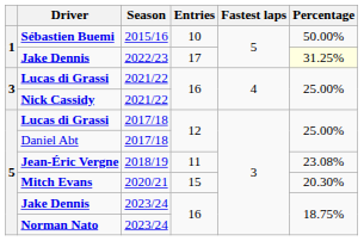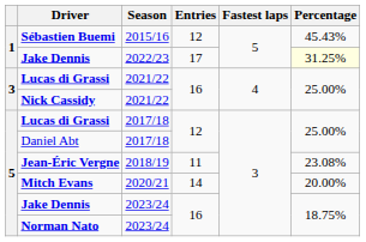 <table class="wikitable" style="text-align:center">
 <tr>
 <th></th>
 <th>Driver</th>
 <th>Season</th>
 <th>Entries</th>
 <th>Fastest laps</th>
 <th>Percentage</th>
 </tr>
 <tr>
 <th rowspan=2>1</th>
 <td align=left> <strong><a href='#'>Sébastien Buemi</a></strong></td>
 <td><a href='#'>2015/16</a></td>
-<td>10</td>
+<td>12</td>
 <td rowspan=2>5</td>
-<td>50.00%</td>
+<td>45.43%</td>
 </tr>
 <tr>
 <td align=left> <strong><a href='#'>Jake Dennis</a></strong></td>
 <td><a href='#'>2022/23</a></td>
 <td>17</td>
 <td style="background: lightyellow;">31.25%</td>
 </tr>
 <tr>
 <th rowspan=2>3</th>
 <td align=left> <strong><a href='#'>Lucas di Grassi</a></strong></td>
 <td><a href='#'>2021/22</a></td>
 <td rowspan=2>16</td>
 <td rowspan=2>4</td>
 <td rowspan=2>25.00%</td>
 </tr>
 <tr>
 <td align=left> <strong><a href='#'>Nick Cassidy</a></strong></td>
 <td><a href='#'>2021/22</a></td>
 </tr>
 <tr>
 <th rowspan=6>5</th>
 <td align=left> <strong><a href='#'>Lucas di Grassi</a></strong></td>
 <td><a href='#'>2017/18</a></td>
 <td rowspan=2>12</td>
 <td rowspan=6>3</td>
 <td rowspan=2>25.00%</td>
 </tr>
 <tr>
 <td align=left> <a href='#'>Daniel Abt</a></td>
 <td><a href='#'>2017/18</a></td>
 </tr>
 <tr>
 <td align=left> <strong><a href='#'>Jean-Éric Vergne</a></strong></td>
 <td><a href='#'>2018/19</a></td>
 <td>11</td>
 <td>23.08%</td>
 </tr>
 <tr>
 <td align=left> <strong><a href='#'>Mitch Evans</a></strong></td>
 <td><a href='#'>2020/21</a></td>
-<td>15</td>
-<td>20.30%</td>
+<td>14</td>
+<td>20.00%</td>
 </tr>
 <tr>
 <td align=left> <strong><a href='#'>Jake Dennis</a></strong></td>
 <td><a href='#'>2023/24</a></td>
 <td rowspan=2>16</td>
 <td rowspan=2>18.75%</td>
 </tr>
 <tr>
 <td align=left> <strong><a href='#'>Norman Nato</a></strong></td>
 <td><a href='#'>2023/24</a></td>
 </tr>
 </table>
